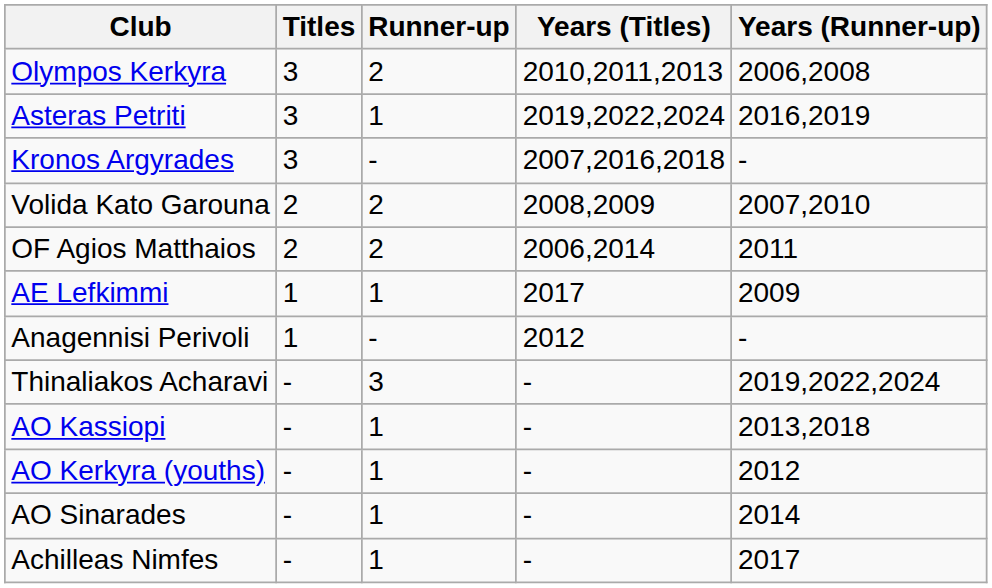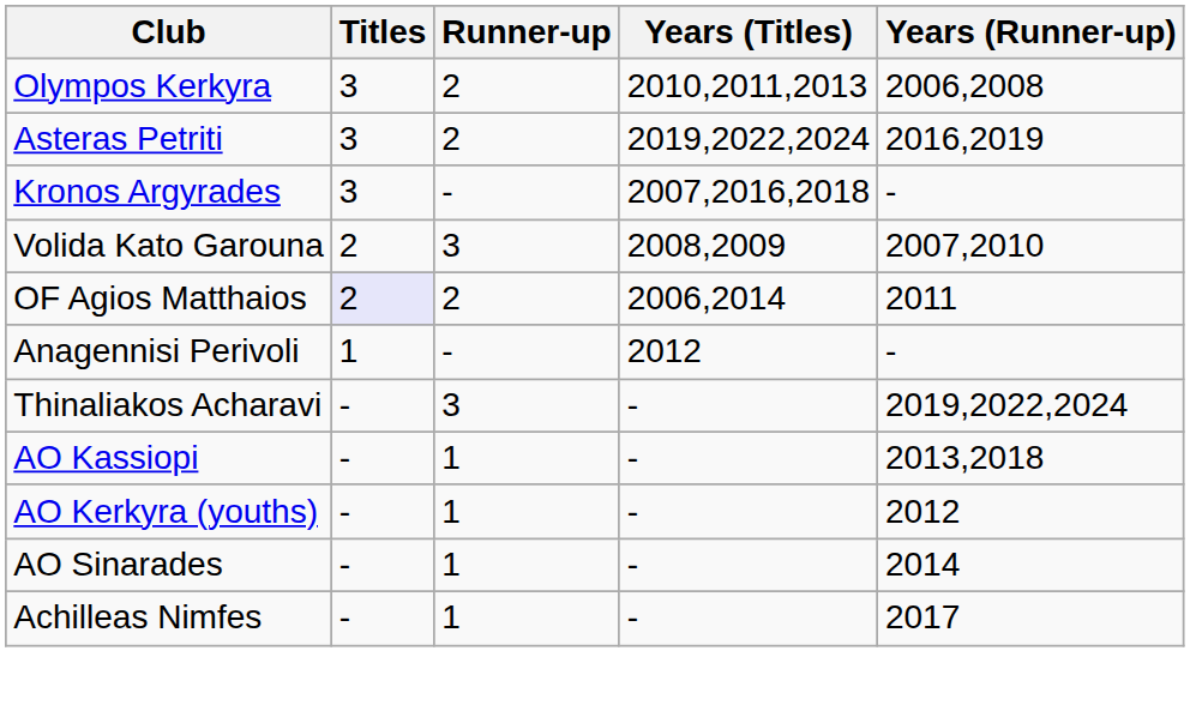 <table class="wikitable">
 <tr>
 <th><strong>Club</strong></th>
 <th><strong>Titles</strong></th>
 <th>Runner-up</th>
 <th><strong>Years (Titles)</strong></th>
 <th><strong>Years (Runner-up)</strong></th>
 </tr>
 <tr>
 <td><a href='#'>Olympos Kerkyra</a></td>
 <td>3</td>
 <td>2</td>
 <td>2010,2011,2013</td>
 <td>2006,2008</td>
 </tr>
 <tr>
 <td><a href='#'>Asteras Petriti</a></td>
 <td>3</td>
-<td>1</td>
+<td>2</td>
 <td>2019,2022,2024</td>
 <td>2016,2019</td>
 </tr>
 <tr>
 <td><a href='#'>Kronos Argyrades</a></td>
 <td>3</td>
 <td>-</td>
 <td>2007,2016,2018</td>
 <td>-</td>
 </tr>
 <tr>
 <td>Volida Kato Garouna</td>
 <td>2</td>
-<td>2</td>
+<td>3</td>
 <td>2008,2009</td>
 <td>2007,2010</td>
 </tr>
 <tr>
 <td>OF Agios Matthaios</td>
-<td>2</td>
+<td style="background: lavender;">2</td>
 <td>2</td>
 <td>2006,2014</td>
 <td>2011</td>
-</tr>
-<tr>
-<td><a href='#'>AE Lefkimmi</a></td>
-<td>1</td>
-<td>1</td>
-<td>2017</td>
-<td>2009</td>
 </tr>
 <tr>
 <td>Anagennisi Perivoli</td>
 <td>1</td>
 <td>-</td>
 <td>2012</td>
 <td>-</td>
 </tr>
 <tr>
 <td>Thinaliakos Acharavi</td>
 <td>-</td>
 <td>3</td>
 <td>-</td>
 <td>2019,2022,2024</td>
 </tr>
 <tr>
 <td><a href='#'>AO Kassiopi</a></td>
 <td>-</td>
 <td>1</td>
 <td>-</td>
 <td>2013,2018</td>
 </tr>
 <tr>
 <td><a href='#'>AO Kerkyra (youths)</a></td>
 <td>-</td>
 <td>1</td>
 <td>-</td>
 <td>2012</td>
 </tr>
 <tr>
 <td>AO Sinarades</td>
 <td>-</td>
 <td>1</td>
 <td>-</td>
 <td>2014</td>
 </tr>
 <tr>
 <td>Achilleas Nimfes</td>
 <td>-</td>
 <td>1</td>
 <td>-</td>
 <td>2017</td>
 </tr>
 </table>
